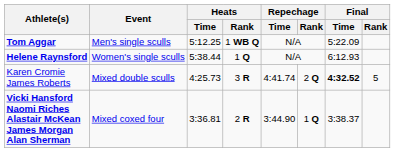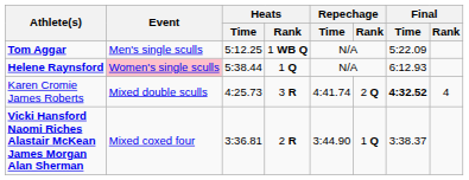 <table class="wikitable" style="font-size:90%">
 <tr>
 <th rowspan="2">Athlete(s)</th>
 <th rowspan="2">Event</th>
 <th colspan="2">Heats</th>
 <th colspan="2">Repechage</th>
 <th colspan="2">Final</th>
 </tr>
 <tr>
 <th>Time</th>
 <th>Rank</th>
 <th>Time</th>
 <th>Rank</th>
 <th>Time</th>
 <th>Rank</th>
 </tr>
 <tr>
 <td><strong><a href='#'>Tom Aggar</a></strong></td>
 <td><a href='#'>Men's single sculls</a></td>
 <td align="center">5:12.25</td>
 <td align="center">1 <strong>WB</strong> <strong>Q</strong></td>
 <td colspan="2" align="center">N/A</td>
 <td align="center">5:22.09</td>
 <td align="center"></td>
 </tr>
 <tr>
 <td><strong><a href='#'>Helene Raynsford</a></strong></td>
-<td><a href='#'>Women's single sculls</a></td>
+<td style="background: pink;"><a href='#'>Women's single sculls</a></td>
 <td align="center">5:38.44</td>
 <td align="center">1 <strong>Q</strong></td>
 <td colspan="2" align="center">N/A</td>
 <td align="center">6:12.93</td>
 <td align="center"></td>
 </tr>
 <tr>
 <td><a href='#'>Karen Cromie</a><br><a href='#'>James Roberts</a></td>
 <td><a href='#'>Mixed double sculls</a></td>
 <td align="center">4:25.73</td>
 <td align="center">3 <strong>R</strong></td>
 <td align="center">4:41.74</td>
 <td align="center">2 <strong>Q</strong></td>
 <td align="center"><strong>4:32.52</strong></td>
-<td align="center">5</td>
+<td align="center">4</td>
 </tr>
 <tr>
 <td><strong><a href='#'>Vicki Hansford</a></strong><br><strong><a href='#'>Naomi Riches</a></strong><br><strong><a href='#'>Alastair McKean</a></strong><br><strong><a href='#'>James Morgan</a></strong><br><strong><a href='#'>Alan Sherman</a></strong></td>
 <td><a href='#'>Mixed coxed four</a></td>
 <td align="center">3:36.81</td>
 <td align="center">2 <strong>R</strong></td>
 <td align="center">3:44.90</td>
 <td align="center">1 <strong>Q</strong></td>
 <td align="center">3:38.37</td>
 <td align="center"></td>
 </tr>
 </table>
